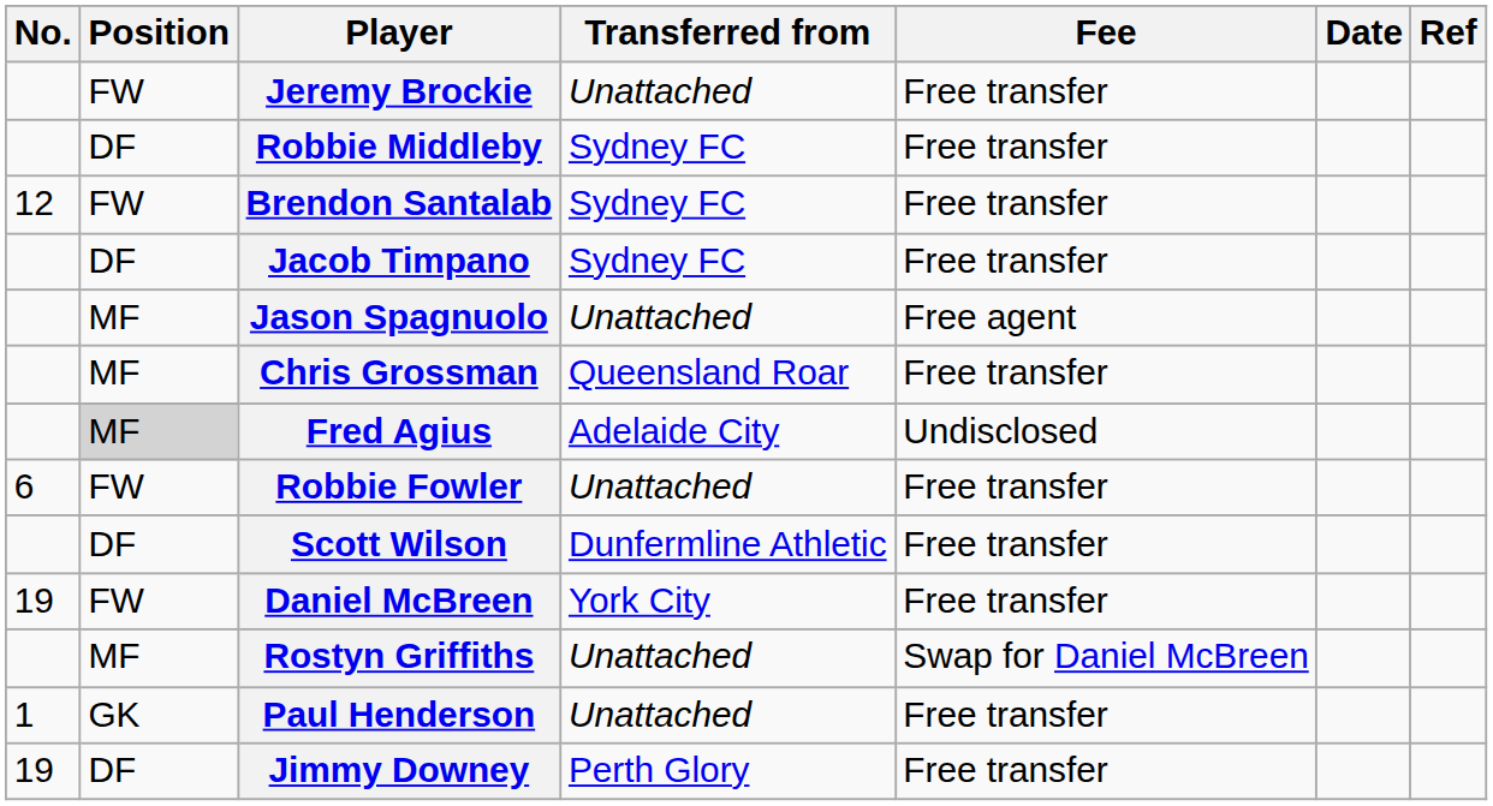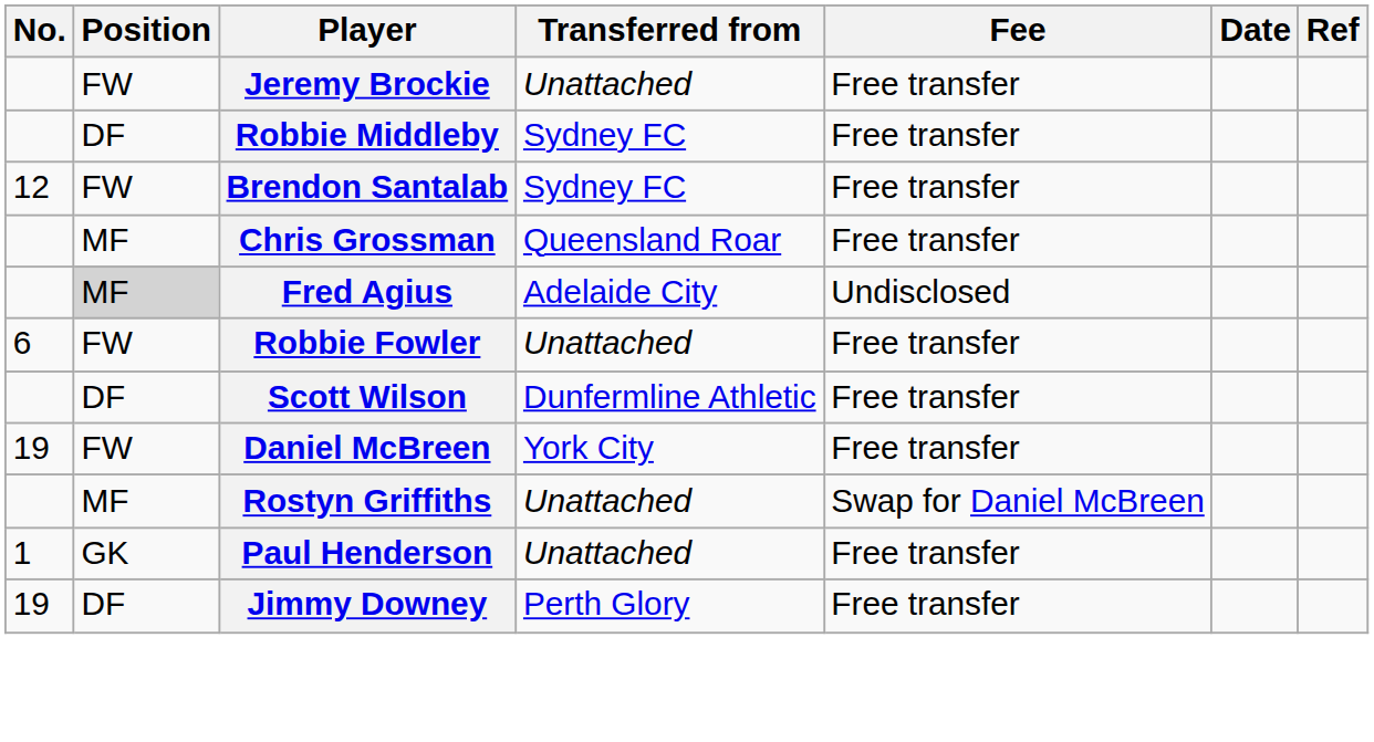 <table class="wikitable plainrowheaders" style="text-align:center; text-align:left">
 <tr>
 <th>No.</th>
 <th scope="col">Position</th>
 <th scope="col">Player</th>
 <th scope="col">Transferred from</th>
 <th scope="col">Fee</th>
 <th scope="col">Date</th>
 <th scope="col">Ref</th>
 </tr>
 <tr>
 <td></td>
 <td>FW</td>
 <th scope="row"><a href='#'>Jeremy Brockie</a></th>
 <td><em>Unattached</em></td>
 <td>Free transfer</td>
 <td></td>
 <td></td>
 </tr>
 <tr>
 <td></td>
 <td>DF</td>
 <th scope="row"><a href='#'>Robbie Middleby</a></th>
 <td><a href='#'>Sydney FC</a></td>
 <td>Free transfer</td>
 <td></td>
 <td></td>
 </tr>
 <tr>
 <td>12</td>
 <td>FW</td>
 <th scope="row"><a href='#'>Brendon Santalab</a></th>
 <td><a href='#'>Sydney FC</a></td>
 <td>Free transfer</td>
-<td></td>
-<td></td>
-</tr>
-<tr>
-<td></td>
-<td>DF</td>
-<th scope="row"><a href='#'>Jacob Timpano</a></th>
-<td><a href='#'>Sydney FC</a></td>
-<td>Free transfer</td>
-<td></td>
-<td></td>
-</tr>
-<tr>
-<td></td>
-<td>MF</td>
-<th scope="row"><a href='#'>Jason Spagnuolo</a></th>
-<td><em>Unattached</em></td>
-<td>Free agent</td>
 <td></td>
 <td></td>
 </tr>
 <tr>
 <td></td>
 <td>MF</td>
 <th scope="row"><a href='#'>Chris Grossman</a></th>
 <td><a href='#'>Queensland Roar</a></td>
 <td>Free transfer</td>
 <td></td>
 <td></td>
 </tr>
 <tr>
 <td></td>
 <td style="background: lightgrey;">MF</td>
 <th scope="row"><a href='#'>Fred Agius</a></th>
 <td><a href='#'>Adelaide City</a></td>
 <td>Undisclosed</td>
 <td></td>
 <td></td>
 </tr>
 <tr>
 <td>6</td>
 <td>FW</td>
 <th scope="row"><a href='#'>Robbie Fowler</a></th>
 <td><em>Unattached</em></td>
 <td>Free transfer</td>
 <td></td>
 <td></td>
 </tr>
 <tr>
 <td></td>
 <td>DF</td>
 <th scope="row"><a href='#'>Scott Wilson</a></th>
 <td><a href='#'>Dunfermline Athletic</a></td>
 <td>Free transfer</td>
 <td></td>
 <td></td>
 </tr>
 <tr>
 <td>19</td>
 <td>FW</td>
 <th scope="row"><a href='#'>Daniel McBreen</a></th>
 <td><a href='#'>York City</a></td>
 <td>Free transfer</td>
 <td></td>
 <td></td>
 </tr>
 <tr>
 <td></td>
 <td>MF</td>
 <th scope="row"><a href='#'>Rostyn Griffiths</a></th>
 <td><em>Unattached</em></td>
 <td>Swap for <a href='#'>Daniel McBreen</a></td>
 <td></td>
 <td></td>
 </tr>
 <tr>
 <td>1</td>
 <td>GK</td>
 <th scope="row"><a href='#'>Paul Henderson</a></th>
 <td><em>Unattached</em></td>
 <td>Free transfer</td>
 <td></td>
 <td></td>
 </tr>
 <tr>
 <td>19</td>
 <td>DF</td>
 <th scope="row"><a href='#'>Jimmy Downey</a></th>
 <td><a href='#'>Perth Glory</a></td>
 <td>Free transfer</td>
 <td></td>
 <td></td>
 </tr>
 </table>
